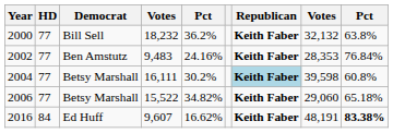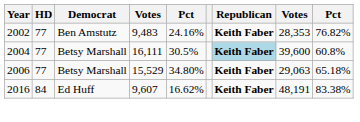 <table class="wikitable" style="font-size:95%">
 <tr>
 <th>Year</th>
 <th>HD</th>
 <th>Democrat</th>
 <th>Votes</th>
 <th>Pct</th>
 <th></th>
 <th>Republican</th>
 <th>Votes</th>
 <th>Pct</th>
 </tr>
 <tr>
-<td>2000</td>
-<td>77</td>
-<td>Bill Sell</td>
-<td>18,232</td>
-<td>36.2%</td>
-<td></td>
-<td><strong>Keith Faber</strong></td>
-<td>32,132</td>
-<td>63.8%</td>
-</tr>
-<tr>
 <td>2002</td>
 <td>77</td>
 <td>Ben Amstutz</td>
 <td>9,483</td>
 <td>24.16%</td>
 <td></td>
 <td><strong>Keith Faber</strong></td>
 <td>28,353</td>
-<td>76.84%</td>
+<td>76.82%</td>
 </tr>
 <tr>
 <td>2004</td>
 <td>77</td>
 <td>Betsy Marshall</td>
 <td>16,111</td>
-<td>30.2%</td>
+<td>30.5%</td>
 <td></td>
 <td style="background: lightblue;"><strong>Keith Faber</strong></td>
-<td>39,598</td>
+<td>39,600</td>
 <td>60.8%</td>
 </tr>
 <tr>
 <td>2006</td>
 <td>77</td>
 <td>Betsy Marshall</td>
-<td>15,522</td>
-<td>34.82%</td>
+<td>15,529</td>
+<td>34.80%</td>
 <td></td>
 <td><strong>Keith Faber</strong></td>
-<td>29,060</td>
+<td>29,063</td>
 <td>65.18%</td>
 </tr>
 <tr>
 <td>2016</td>
 <td>84</td>
 <td>Ed Huff</td>
 <td>9,607</td>
 <td>16.62%</td>
 <td></td>
 <td><strong>Keith Faber</strong></td>
 <td>48,191</td>
-<td><strong>83.38%</strong></td>
+<td>83.38%</td>
 </tr>
 </table>
